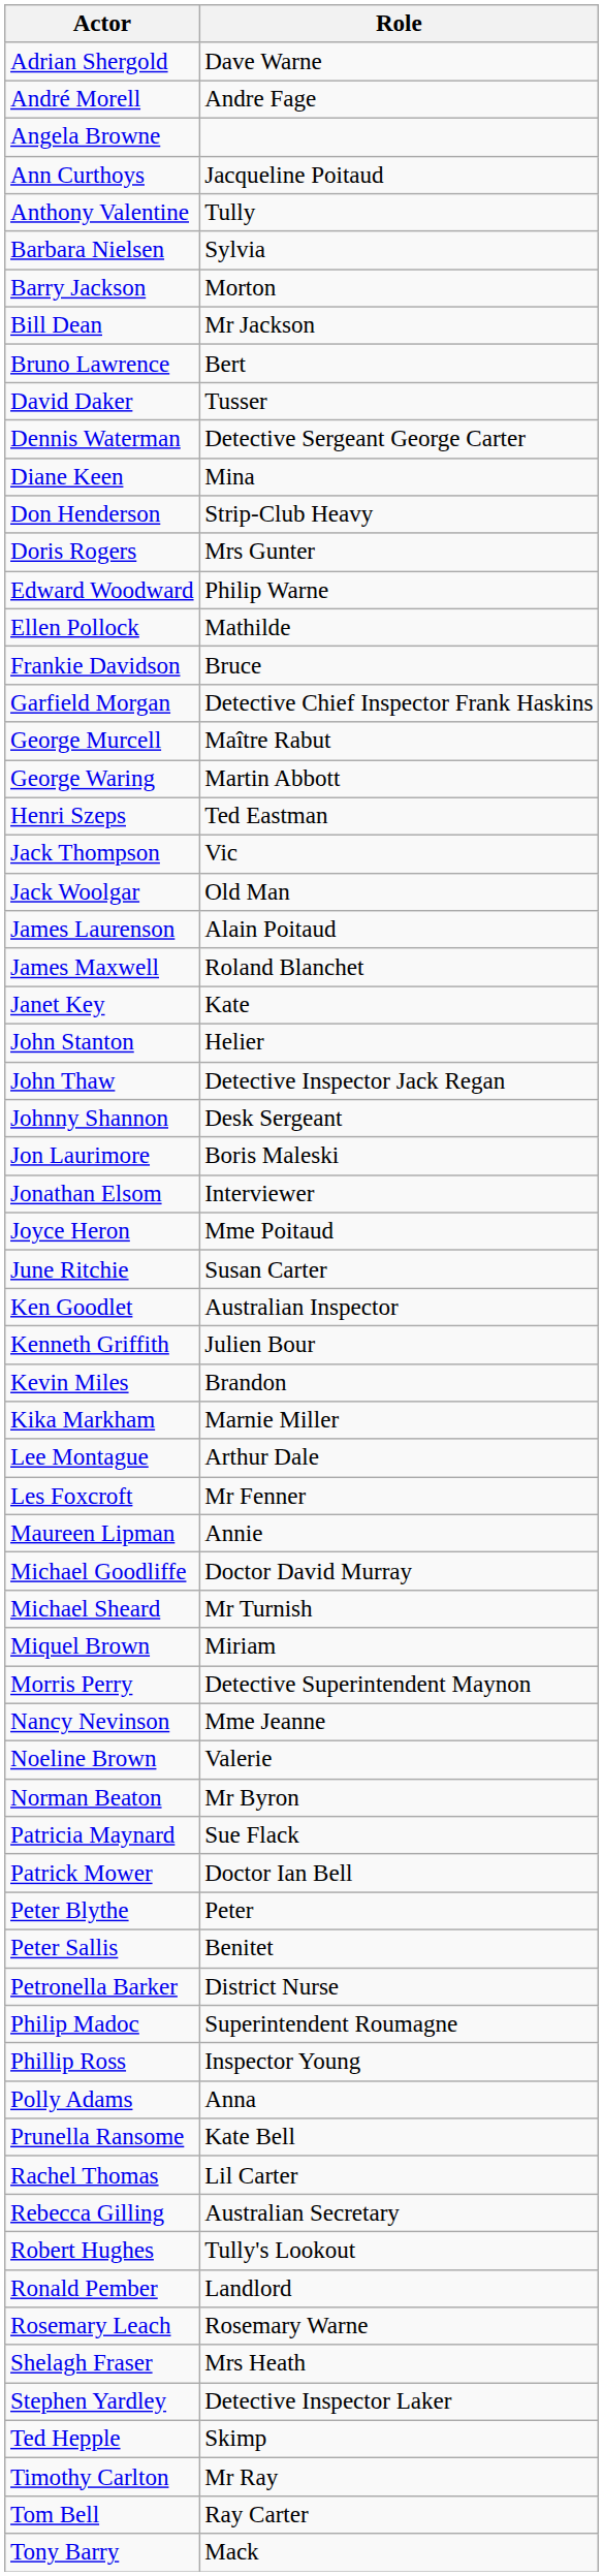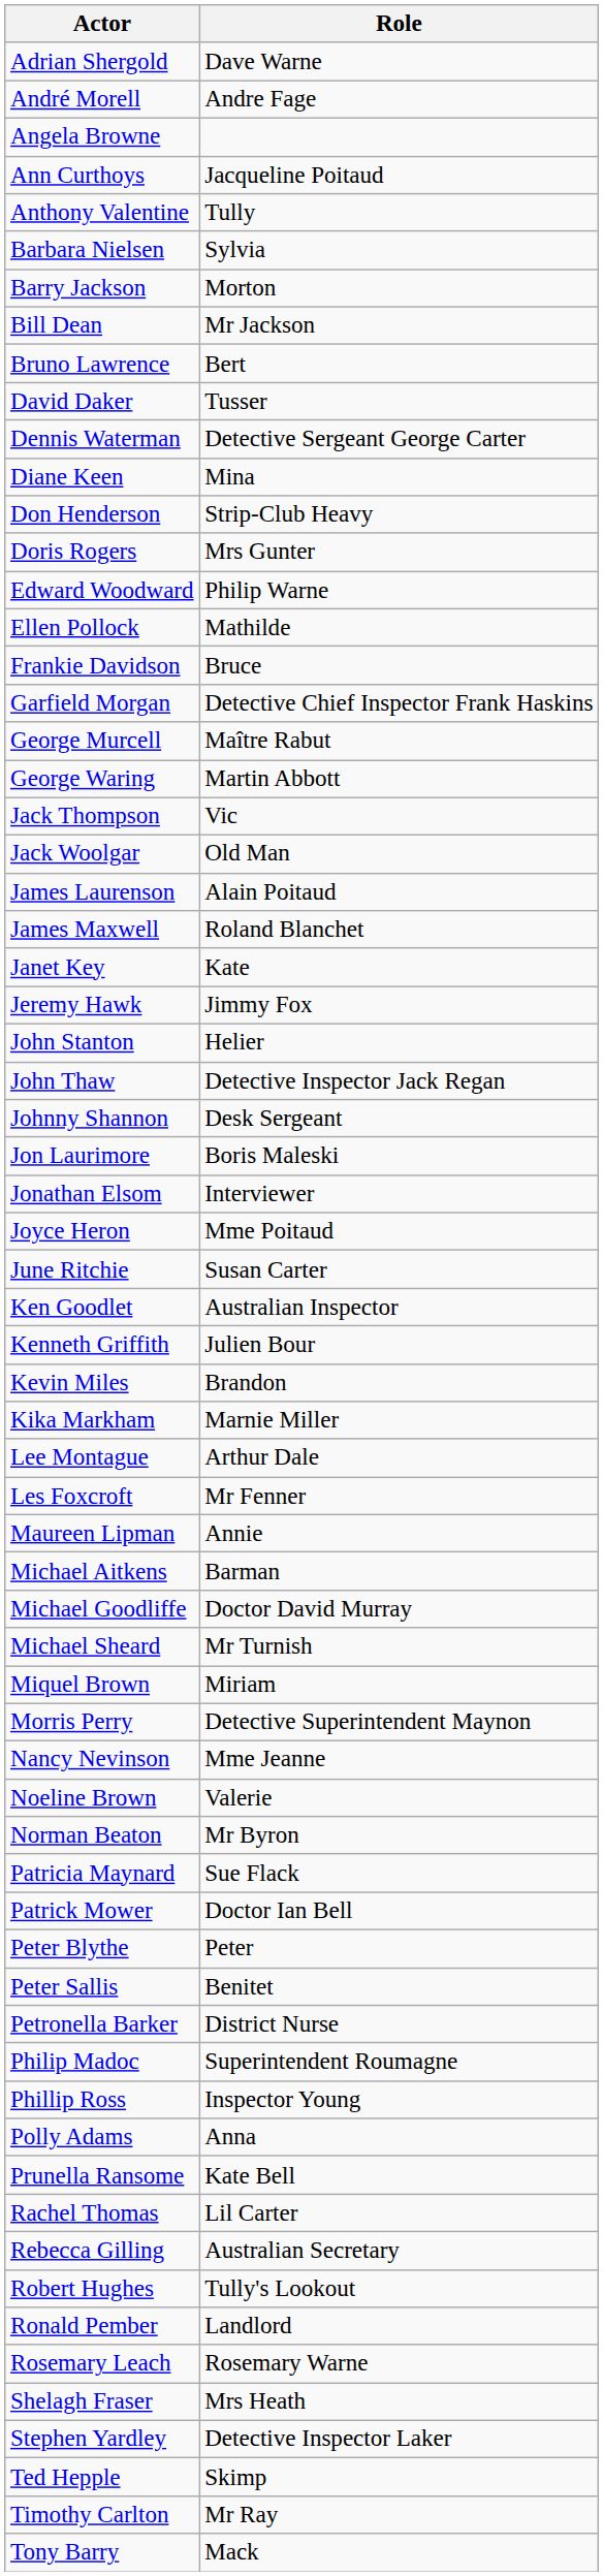 <table class=wikitable>
 <tr>
 <th>Actor</th>
 <th>Role</th>
 </tr>
 <tr>
 <td><a href='#'>Adrian Shergold</a></td>
 <td>Dave Warne</td>
 </tr>
 <tr>
 <td><a href='#'>André Morell</a></td>
 <td>Andre Fage</td>
 </tr>
 <tr>
 <td><a href='#'>Angela Browne</a></td>
 <td></td>
 </tr>
 <tr>
 <td><a href='#'>Ann Curthoys</a></td>
 <td>Jacqueline Poitaud</td>
 </tr>
 <tr>
 <td><a href='#'>Anthony Valentine</a></td>
 <td>Tully</td>
 </tr>
 <tr>
 <td><a href='#'>Barbara Nielsen</a></td>
 <td>Sylvia</td>
 </tr>
 <tr>
 <td><a href='#'>Barry Jackson</a></td>
 <td>Morton</td>
 </tr>
 <tr>
 <td><a href='#'>Bill Dean</a></td>
 <td>Mr Jackson</td>
 </tr>
 <tr>
 <td><a href='#'>Bruno Lawrence</a></td>
 <td>Bert</td>
 </tr>
 <tr>
 <td><a href='#'>David Daker</a></td>
 <td>Tusser</td>
 </tr>
 <tr>
 <td><a href='#'>Dennis Waterman</a></td>
 <td>Detective Sergeant George Carter</td>
 </tr>
 <tr>
 <td><a href='#'>Diane Keen</a></td>
 <td>Mina</td>
 </tr>
 <tr>
 <td><a href='#'>Don Henderson</a></td>
 <td>Strip-Club Heavy</td>
 </tr>
 <tr>
 <td><a href='#'>Doris Rogers</a></td>
 <td>Mrs Gunter</td>
 </tr>
 <tr>
 <td><a href='#'>Edward Woodward</a></td>
 <td>Philip Warne</td>
 </tr>
 <tr>
 <td><a href='#'>Ellen Pollock</a></td>
 <td>Mathilde</td>
 </tr>
 <tr>
 <td><a href='#'>Frankie Davidson</a></td>
 <td>Bruce</td>
 </tr>
 <tr>
 <td><a href='#'>Garfield Morgan</a></td>
 <td>Detective Chief Inspector Frank Haskins</td>
 </tr>
 <tr>
 <td><a href='#'>George Murcell</a></td>
 <td>Maître Rabut</td>
 </tr>
 <tr>
 <td><a href='#'>George Waring</a></td>
 <td>Martin Abbott</td>
 </tr>
 <tr>
-<td><a href='#'>Henri Szeps</a></td>
-<td>Ted Eastman</td>
-</tr>
-<tr>
 <td><a href='#'>Jack Thompson</a></td>
 <td>Vic</td>
 </tr>
 <tr>
 <td><a href='#'>Jack Woolgar</a></td>
 <td>Old Man</td>
 </tr>
 <tr>
 <td><a href='#'>James Laurenson</a></td>
 <td>Alain Poitaud</td>
 </tr>
 <tr>
 <td><a href='#'>James Maxwell</a></td>
 <td>Roland Blanchet</td>
 </tr>
 <tr>
 <td><a href='#'>Janet Key</a></td>
 <td>Kate</td>
+</tr>
+<tr>
+<td><a href='#'>Jeremy Hawk</a></td>
+<td>Jimmy Fox</td>
 </tr>
 <tr>
 <td><a href='#'>John Stanton</a></td>
 <td>Helier</td>
 </tr>
 <tr>
 <td><a href='#'>John Thaw</a></td>
 <td>Detective Inspector Jack Regan</td>
 </tr>
 <tr>
 <td><a href='#'>Johnny Shannon</a></td>
 <td>Desk Sergeant</td>
 </tr>
 <tr>
 <td><a href='#'>Jon Laurimore</a></td>
 <td>Boris Maleski</td>
 </tr>
 <tr>
 <td><a href='#'>Jonathan Elsom</a></td>
 <td>Interviewer</td>
 </tr>
 <tr>
 <td><a href='#'>Joyce Heron</a></td>
 <td>Mme Poitaud</td>
 </tr>
 <tr>
 <td><a href='#'>June Ritchie</a></td>
 <td>Susan Carter</td>
 </tr>
 <tr>
 <td><a href='#'>Ken Goodlet</a></td>
 <td>Australian Inspector</td>
 </tr>
 <tr>
 <td><a href='#'>Kenneth Griffith</a></td>
 <td>Julien Bour</td>
 </tr>
 <tr>
 <td><a href='#'>Kevin Miles</a></td>
 <td>Brandon</td>
 </tr>
 <tr>
 <td><a href='#'>Kika Markham</a></td>
 <td>Marnie Miller</td>
 </tr>
 <tr>
 <td><a href='#'>Lee Montague</a></td>
 <td>Arthur Dale</td>
 </tr>
 <tr>
 <td><a href='#'>Les Foxcroft</a></td>
 <td>Mr Fenner</td>
 </tr>
 <tr>
 <td><a href='#'>Maureen Lipman</a></td>
 <td>Annie</td>
+</tr>
+<tr>
+<td><a href='#'>Michael Aitkens</a></td>
+<td>Barman</td>
 </tr>
 <tr>
 <td><a href='#'>Michael Goodliffe</a></td>
 <td>Doctor David Murray</td>
 </tr>
 <tr>
 <td><a href='#'>Michael Sheard</a></td>
 <td>Mr Turnish</td>
 </tr>
 <tr>
 <td><a href='#'>Miquel Brown</a></td>
 <td>Miriam</td>
 </tr>
 <tr>
 <td><a href='#'>Morris Perry</a></td>
 <td>Detective Superintendent Maynon</td>
 </tr>
 <tr>
 <td><a href='#'>Nancy Nevinson</a></td>
 <td>Mme Jeanne</td>
 </tr>
 <tr>
 <td><a href='#'>Noeline Brown</a></td>
 <td>Valerie</td>
 </tr>
 <tr>
 <td><a href='#'>Norman Beaton</a></td>
 <td>Mr Byron</td>
 </tr>
 <tr>
 <td><a href='#'>Patricia Maynard</a></td>
 <td>Sue Flack</td>
 </tr>
 <tr>
 <td><a href='#'>Patrick Mower</a></td>
 <td>Doctor Ian Bell</td>
 </tr>
 <tr>
 <td><a href='#'>Peter Blythe</a></td>
 <td>Peter</td>
 </tr>
 <tr>
 <td><a href='#'>Peter Sallis</a></td>
 <td>Benitet</td>
 </tr>
 <tr>
 <td><a href='#'>Petronella Barker</a></td>
 <td>District Nurse</td>
 </tr>
 <tr>
 <td><a href='#'>Philip Madoc</a></td>
 <td>Superintendent Roumagne</td>
 </tr>
 <tr>
 <td><a href='#'>Phillip Ross</a></td>
 <td>Inspector Young</td>
 </tr>
 <tr>
 <td><a href='#'>Polly Adams</a></td>
 <td>Anna</td>
 </tr>
 <tr>
 <td><a href='#'>Prunella Ransome</a></td>
 <td>Kate Bell</td>
 </tr>
 <tr>
 <td><a href='#'>Rachel Thomas</a></td>
 <td>Lil Carter</td>
 </tr>
 <tr>
 <td><a href='#'>Rebecca Gilling</a></td>
 <td>Australian Secretary</td>
 </tr>
 <tr>
 <td><a href='#'>Robert Hughes</a></td>
 <td>Tully's Lookout</td>
 </tr>
 <tr>
 <td><a href='#'>Ronald Pember</a></td>
 <td>Landlord</td>
 </tr>
 <tr>
 <td><a href='#'>Rosemary Leach</a></td>
 <td>Rosemary Warne</td>
 </tr>
 <tr>
 <td><a href='#'>Shelagh Fraser</a></td>
 <td>Mrs Heath</td>
 </tr>
 <tr>
 <td><a href='#'>Stephen Yardley</a></td>
 <td>Detective Inspector Laker</td>
 </tr>
 <tr>
 <td><a href='#'>Ted Hepple</a></td>
 <td>Skimp</td>
 </tr>
 <tr>
 <td><a href='#'>Timothy Carlton</a></td>
 <td>Mr Ray</td>
 </tr>
 <tr>
-<td><a href='#'>Tom Bell</a></td>
-<td>Ray Carter</td>
-</tr>
-<tr>
 <td><a href='#'>Tony Barry</a></td>
 <td>Mack</td>
 </tr>
 </table>
